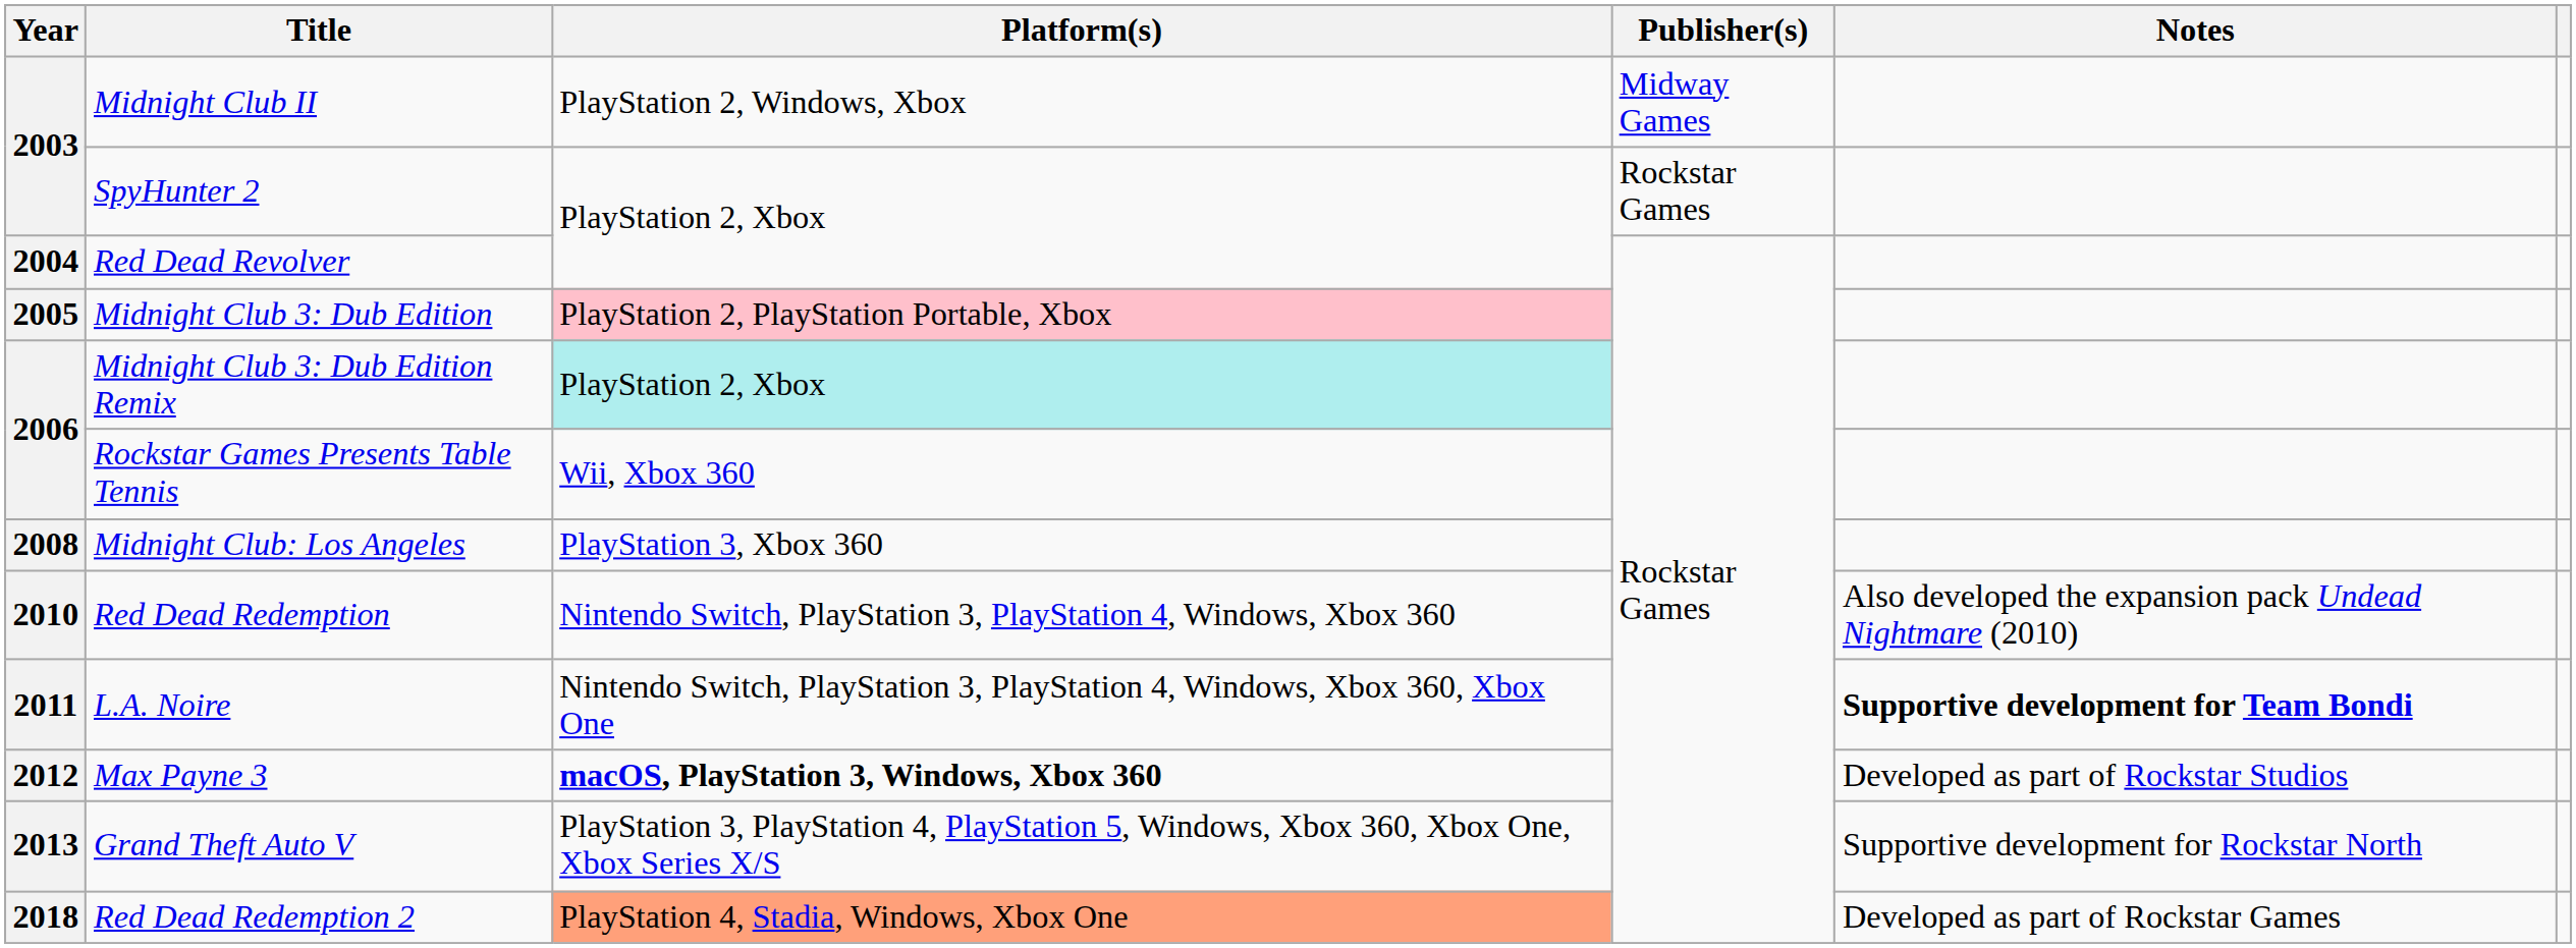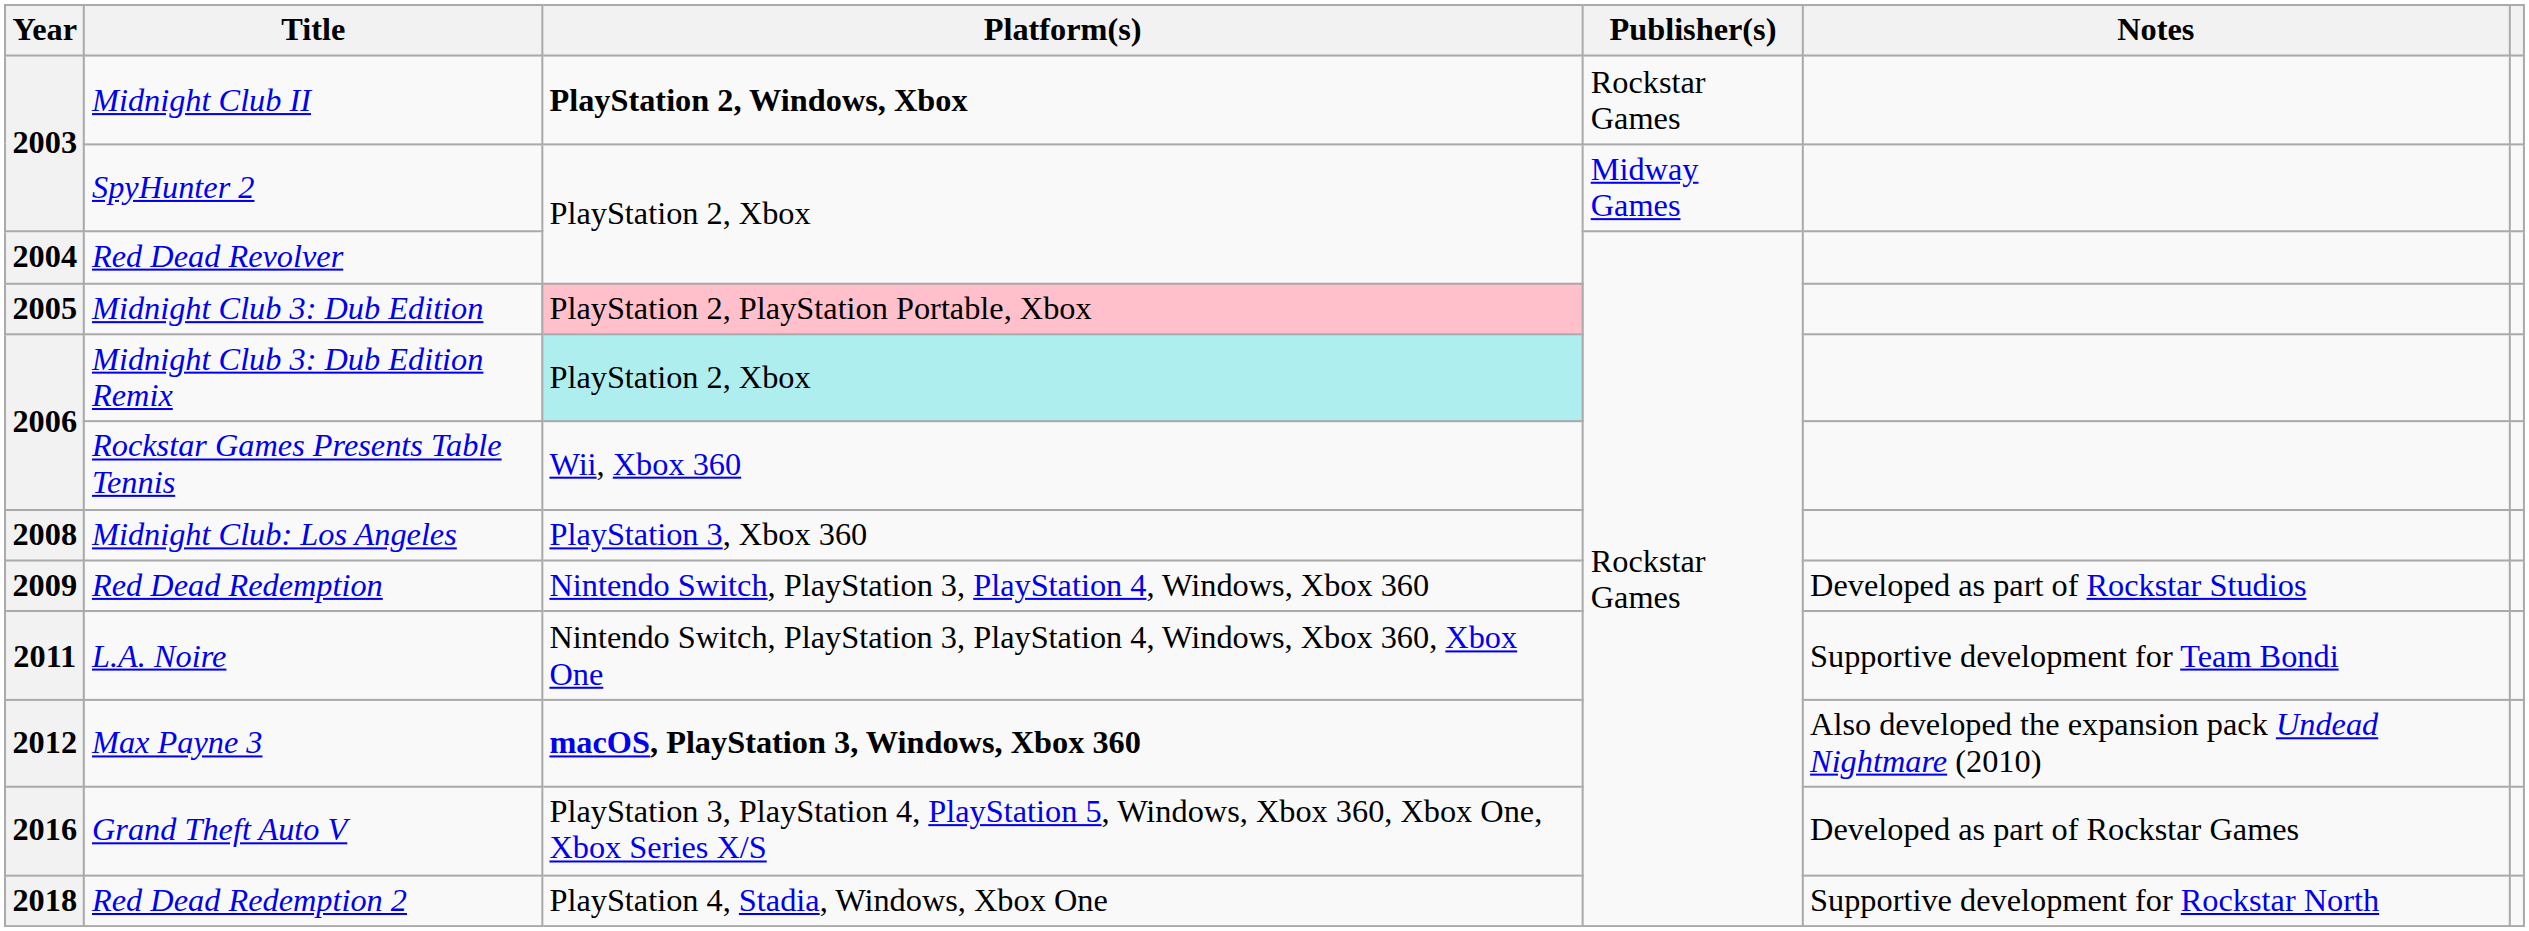 <table class="wikitable sortable plainrowheaders">
 <tr>
 <th scope="col">Year</th>
 <th scope="col">Title</th>
 <th scope="col">Platform(s)</th>
 <th scope="col">Publisher(s)</th>
 <th scope="col" class="unsortable">Notes</th>
 <th scope="col" class="unsortable"></th>
 </tr>
 <tr>
 <th scope="row" rowspan="2">2003</th>
 <td><em><a href='#'>Midnight Club II</a></em></td>
-<td>PlayStation 2, Windows, Xbox</td>
-<td><a href='#'>Midway Games</a></td>
+<td><strong>PlayStation 2, Windows, Xbox</strong></td>
+<td>Rockstar Games</td>
 <td></td>
 <td></td>
 </tr>
 <tr>
 <td><em><a href='#'>SpyHunter 2</a></em></td>
 <td rowspan="2">PlayStation 2, Xbox</td>
-<td>Rockstar Games</td>
+<td><a href='#'>Midway Games</a></td>
 <td></td>
 <td></td>
 </tr>
 <tr>
 <th scope="row">2004</th>
 <td><em><a href='#'>Red Dead Revolver</a></em></td>
 <td rowspan="10">Rockstar Games</td>
 <td></td>
 <td></td>
 </tr>
 <tr>
 <th scope="row">2005</th>
 <td><em><a href='#'>Midnight Club 3: Dub Edition</a></em></td>
 <td style="background: pink;">PlayStation 2, PlayStation Portable, Xbox</td>
 <td></td>
 <td></td>
 </tr>
 <tr>
 <th scope="row" rowspan="2">2006</th>
 <td><em><a href='#'>Midnight Club 3: Dub Edition Remix</a></em></td>
 <td style="background: paleturquoise;">PlayStation 2, Xbox</td>
 <td></td>
 <td></td>
 </tr>
 <tr>
 <td><em><a href='#'>Rockstar Games Presents Table Tennis</a></em></td>
 <td><a href='#'>Wii</a>, <a href='#'>Xbox 360</a></td>
 <td></td>
 <td></td>
 </tr>
 <tr>
 <th scope="row">2008</th>
 <td><em><a href='#'>Midnight Club: Los Angeles</a></em></td>
 <td><a href='#'>PlayStation 3</a>, Xbox 360</td>
 <td></td>
 <td></td>
 </tr>
 <tr>
-<th scope="row">2010</th>
+<th scope="row">2009</th>
 <td><em><a href='#'>Red Dead Redemption</a></em></td>
 <td><a href='#'>Nintendo Switch</a>, PlayStation 3, <a href='#'>PlayStation 4</a>, Windows, Xbox 360</td>
-<td>Also developed the expansion pack <em><a href='#'>Undead Nightmare</a></em> (2010)</td>
+<td>Developed as part of <a href='#'>Rockstar Studios</a></td>
 <td></td>
 </tr>
 <tr>
 <th scope="row">2011</th>
 <td><em><a href='#'>L.A. Noire</a></em></td>
 <td>Nintendo Switch, PlayStation 3, PlayStation 4, Windows, Xbox 360, <a href='#'>Xbox One</a></td>
-<td><strong>Supportive development for <a href='#'>Team Bondi</a></strong></td>
+<td>Supportive development for <a href='#'>Team Bondi</a></td>
 <td></td>
 </tr>
 <tr>
 <th scope="row">2012</th>
 <td><em><a href='#'>Max Payne 3</a></em></td>
 <td><strong><a href='#'>macOS</a>, PlayStation 3, Windows, Xbox 360</strong></td>
-<td>Developed as part of <a href='#'>Rockstar Studios</a></td>
+<td>Also developed the expansion pack <em><a href='#'>Undead Nightmare</a></em> (2010)</td>
 <td></td>
 </tr>
 <tr>
-<th scope="row">2013</th>
+<th scope="row">2016</th>
 <td><em><a href='#'>Grand Theft Auto V</a></em></td>
 <td>PlayStation 3, PlayStation 4, <a href='#'>PlayStation 5</a>, Windows, Xbox 360, Xbox One, <a href='#'>Xbox Series X/S</a></td>
-<td>Supportive development for <a href='#'>Rockstar North</a></td>
+<td>Developed as part of Rockstar Games</td>
 <td></td>
 </tr>
 <tr>
 <th scope="row">2018</th>
 <td><em><a href='#'>Red Dead Redemption&nbsp;2</a></em></td>
-<td style="background: lightsalmon;">PlayStation 4, <a href='#'>Stadia</a>, Windows, Xbox One</td>
-<td>Developed as part of Rockstar Games</td>
+<td>PlayStation 4, <a href='#'>Stadia</a>, Windows, Xbox One</td>
+<td>Supportive development for <a href='#'>Rockstar North</a></td>
 <td></td>
 </tr>
 </table>
